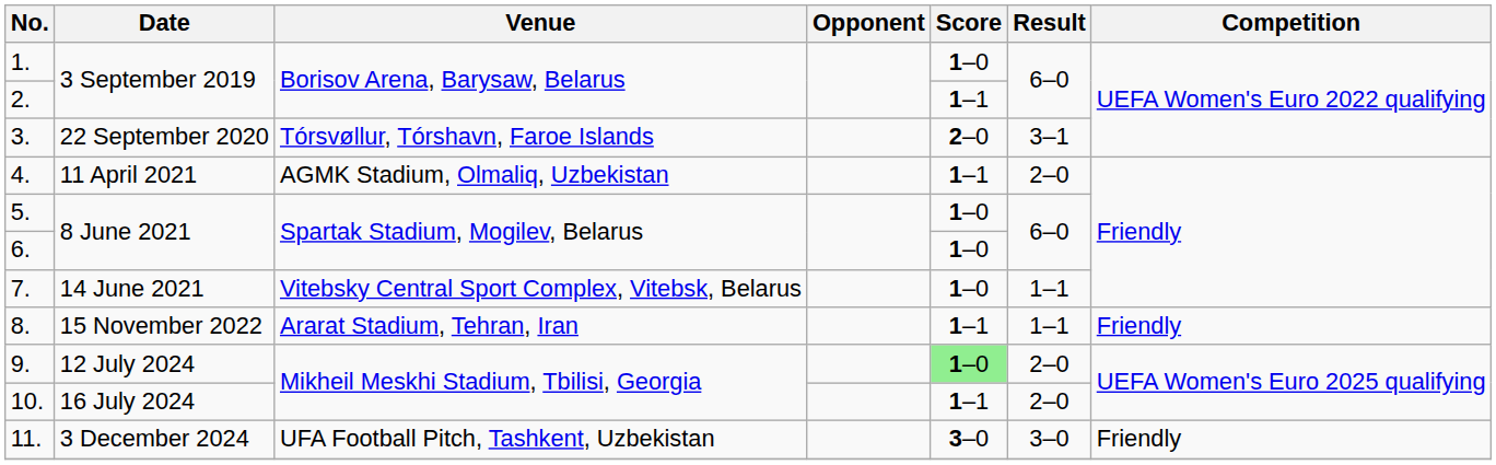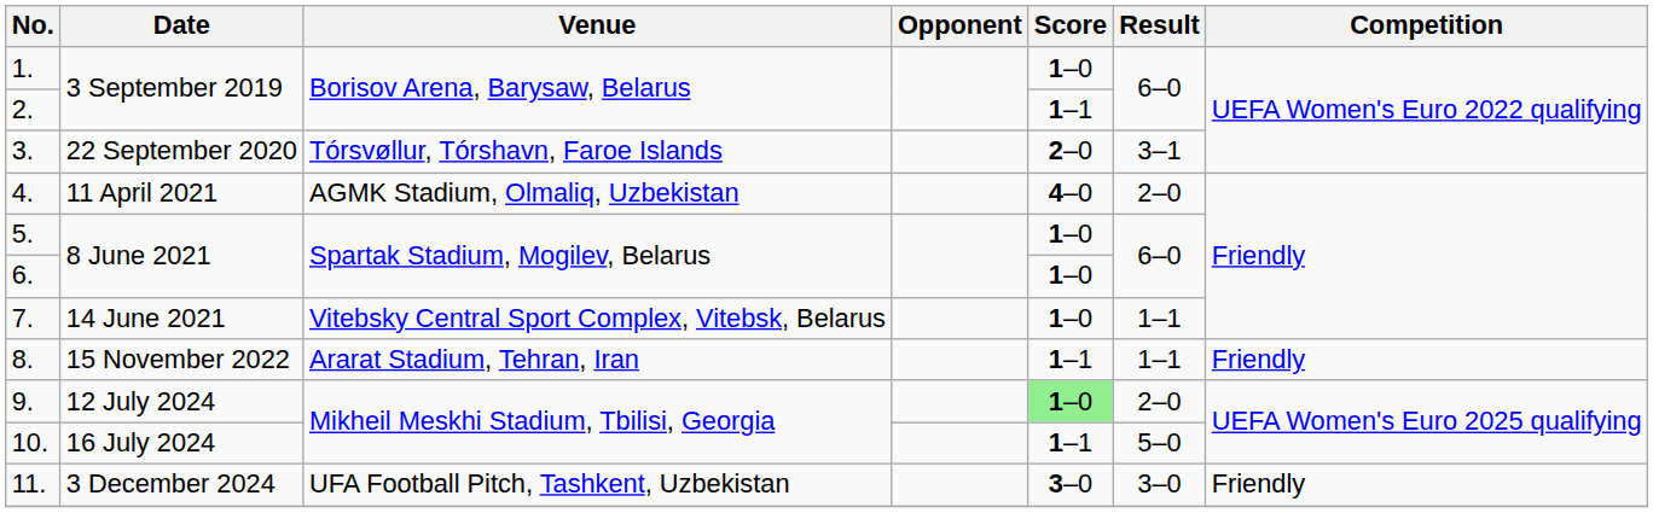 <table class="wikitable">
 <tr>
 <th>No.</th>
 <th>Date</th>
 <th>Venue</th>
 <th>Opponent</th>
 <th>Score</th>
 <th>Result</th>
 <th>Competition</th>
 </tr>
 <tr>
 <td>1.</td>
 <td rowspan=2>3 September 2019</td>
 <td rowspan=2><a href='#'>Borisov Arena</a>, <a href='#'>Barysaw</a>, <a href='#'>Belarus</a></td>
 <td rowspan=2></td>
 <td align=center><strong>1</strong>–0</td>
 <td rowspan=2 align=center>6–0</td>
 <td rowspan=3><a href='#'>UEFA Women's Euro 2022 qualifying</a></td>
 </tr>
 <tr>
 <td>2.</td>
 <td align=center><strong>1</strong>–1</td>
 </tr>
 <tr>
 <td>3.</td>
 <td>22 September 2020</td>
 <td><a href='#'>Tórsvøllur</a>, <a href='#'>Tórshavn</a>, <a href='#'>Faroe Islands</a></td>
 <td></td>
 <td align=center><strong>2</strong>–0</td>
 <td align=center>3–1</td>
 </tr>
 <tr>
 <td>4.</td>
 <td>11 April 2021</td>
 <td>AGMK Stadium, <a href='#'>Olmaliq</a>, <a href='#'>Uzbekistan</a></td>
 <td></td>
-<td align=center><strong>1</strong>–1</td>
+<td align=center><strong>4</strong>–0</td>
 <td align=center>2–0</td>
 <td rowspan=4><a href='#'>Friendly</a></td>
 </tr>
 <tr>
 <td>5.</td>
 <td rowspan=2>8 June 2021</td>
 <td rowspan=2><a href='#'>Spartak Stadium</a>, <a href='#'>Mogilev</a>, Belarus</td>
 <td rowspan=2></td>
 <td align=center><strong>1</strong>–0</td>
 <td rowspan=2 align=center>6–0</td>
 </tr>
 <tr>
 <td>6.</td>
 <td align=center><strong>1</strong>–0</td>
 </tr>
 <tr>
 <td>7.</td>
 <td>14 June 2021</td>
 <td><a href='#'>Vitebsky Central Sport Complex</a>, <a href='#'>Vitebsk</a>, Belarus</td>
 <td></td>
 <td align=center><strong>1</strong>–0</td>
 <td align=center>1–1</td>
 </tr>
 <tr>
 <td>8.</td>
 <td>15 November 2022</td>
 <td><a href='#'>Ararat Stadium</a>, <a href='#'>Tehran</a>, <a href='#'>Iran</a></td>
 <td></td>
 <td align=center><strong>1</strong>–1</td>
 <td align=center>1–1</td>
 <td><a href='#'>Friendly</a></td>
 </tr>
 <tr>
 <td>9.</td>
 <td>12 July 2024</td>
 <td rowspan=2><a href='#'>Mikheil Meskhi Stadium</a>, <a href='#'>Tbilisi</a>, <a href='#'>Georgia</a></td>
 <td></td>
 <td align=center style="background: lightgreen;"><strong>1</strong>–0</td>
 <td align=center>2–0</td>
 <td rowspan=2><a href='#'>UEFA Women's Euro 2025 qualifying</a></td>
 </tr>
 <tr>
 <td>10.</td>
 <td>16 July 2024</td>
 <td></td>
 <td align=center><strong>1</strong>–1</td>
-<td align=center>2–0</td>
+<td align=center>5–0</td>
 </tr>
 <tr>
 <td>11.</td>
 <td>3 December 2024</td>
 <td>UFA Football Pitch, <a href='#'>Tashkent</a>, Uzbekistan</td>
 <td></td>
 <td align=center><strong>3</strong>–0</td>
 <td align=center>3–0</td>
 <td>Friendly</td>
 </tr>
 <tr>
 </tr>
 </table>
